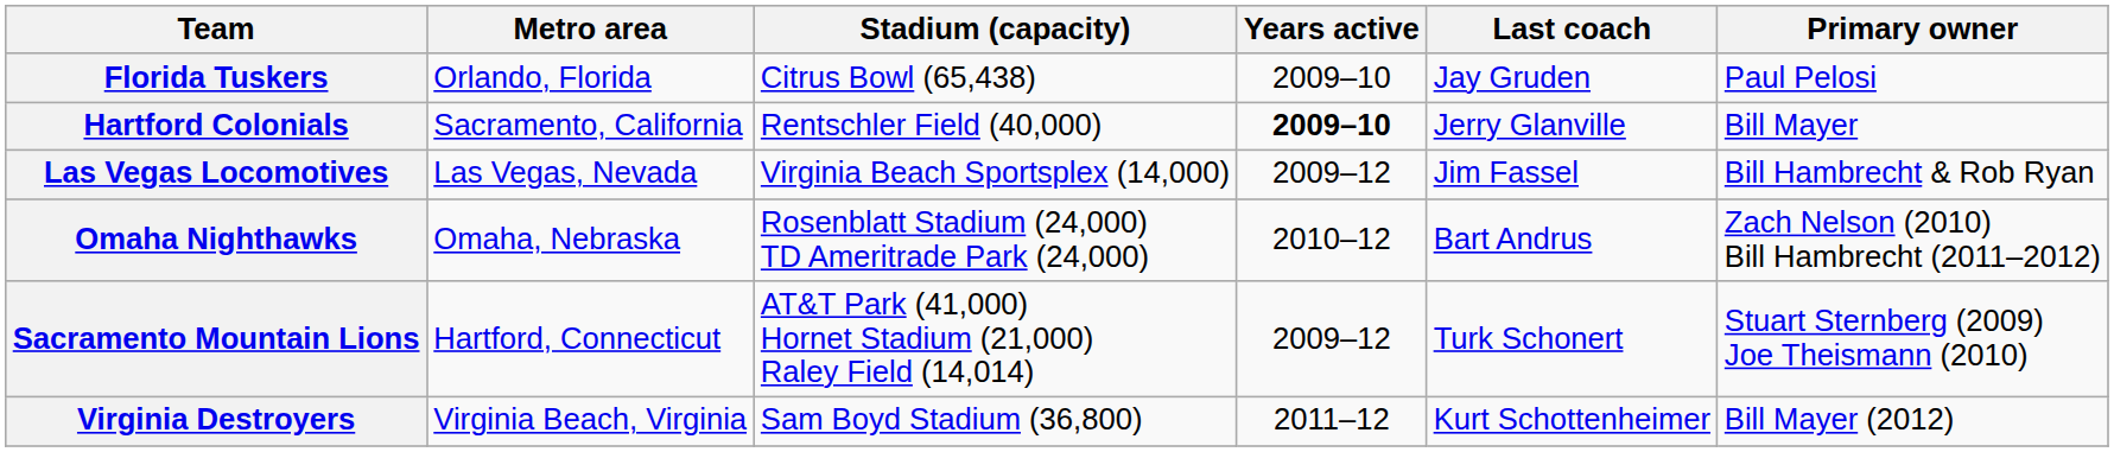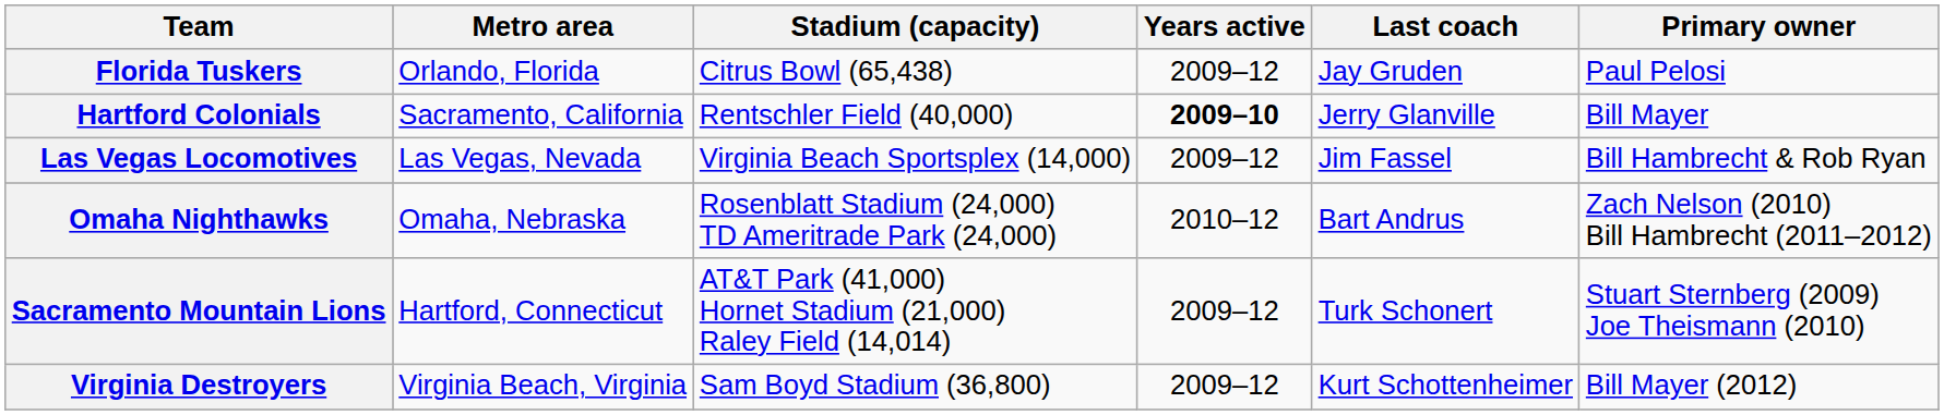 <table class="wikitable sortable" border="1">
 <tr>
 <th scope="col">Team</th>
 <th scope="col">Metro area</th>
 <th scope="col">Stadium <span>(capacity)</span></th>
 <th scope="col">Years active</th>
 <th scope="col">Last coach</th>
 <th scope="col">Primary owner</th>
 </tr>
 <tr>
 <th scope="row"><a href='#'>Florida Tuskers</a></th>
 <td><a href='#'>Orlando, Florida</a></td>
 <td><a href='#'>Citrus Bowl</a> (65,438)</td>
-<td align=center>2009–10</td>
+<td align=center>2009–12</td>
 <td><a href='#'>Jay Gruden</a></td>
 <td><a href='#'>Paul Pelosi</a></td>
 </tr>
 <tr>
 <th scope="row"><a href='#'>Hartford Colonials</a></th>
 <td><a href='#'>Sacramento, California</a></td>
 <td><a href='#'>Rentschler Field</a> (40,000)</td>
 <td align=center><strong>2009–10</strong></td>
 <td><a href='#'>Jerry Glanville</a></td>
 <td><a href='#'>Bill Mayer</a></td>
 </tr>
 <tr>
 <th scope="row"><a href='#'>Las Vegas Locomotives</a></th>
 <td><a href='#'>Las Vegas, Nevada</a></td>
 <td><a href='#'>Virginia Beach Sportsplex</a> (14,000)</td>
 <td align=center>2009–12</td>
 <td><a href='#'>Jim Fassel</a></td>
 <td><a href='#'>Bill Hambrecht</a> & Rob Ryan</td>
 </tr>
 <tr>
 <th scope="row"><a href='#'>Omaha Nighthawks</a></th>
 <td><a href='#'>Omaha, Nebraska</a></td>
 <td><a href='#'>Rosenblatt Stadium</a> (24,000)<br><a href='#'>TD Ameritrade Park</a> (24,000)</td>
 <td align=center>2010–12</td>
 <td><a href='#'>Bart Andrus</a></td>
 <td><a href='#'>Zach Nelson</a> (2010)<br>Bill Hambrecht (2011–2012)</td>
 </tr>
 <tr>
 <th scope="row"><a href='#'>Sacramento Mountain Lions</a></th>
 <td><a href='#'>Hartford, Connecticut</a></td>
 <td><a href='#'>AT&T Park</a> (41,000)<br><a href='#'>Hornet Stadium</a> (21,000)<br><a href='#'>Raley Field</a> (14,014)</td>
 <td align=center>2009–12</td>
 <td><a href='#'>Turk Schonert</a></td>
 <td><a href='#'>Stuart Sternberg</a> (2009)<br><a href='#'>Joe Theismann</a> (2010)</td>
 </tr>
 <tr>
 <th scope="row"><a href='#'>Virginia Destroyers</a></th>
 <td><a href='#'>Virginia Beach, Virginia</a></td>
 <td><a href='#'>Sam Boyd Stadium</a> (36,800)</td>
-<td align=center>2011–12</td>
+<td align=center>2009–12</td>
 <td><a href='#'>Kurt Schottenheimer</a></td>
 <td><a href='#'>Bill Mayer</a> (2012)</td>
 </tr>
 </table>
